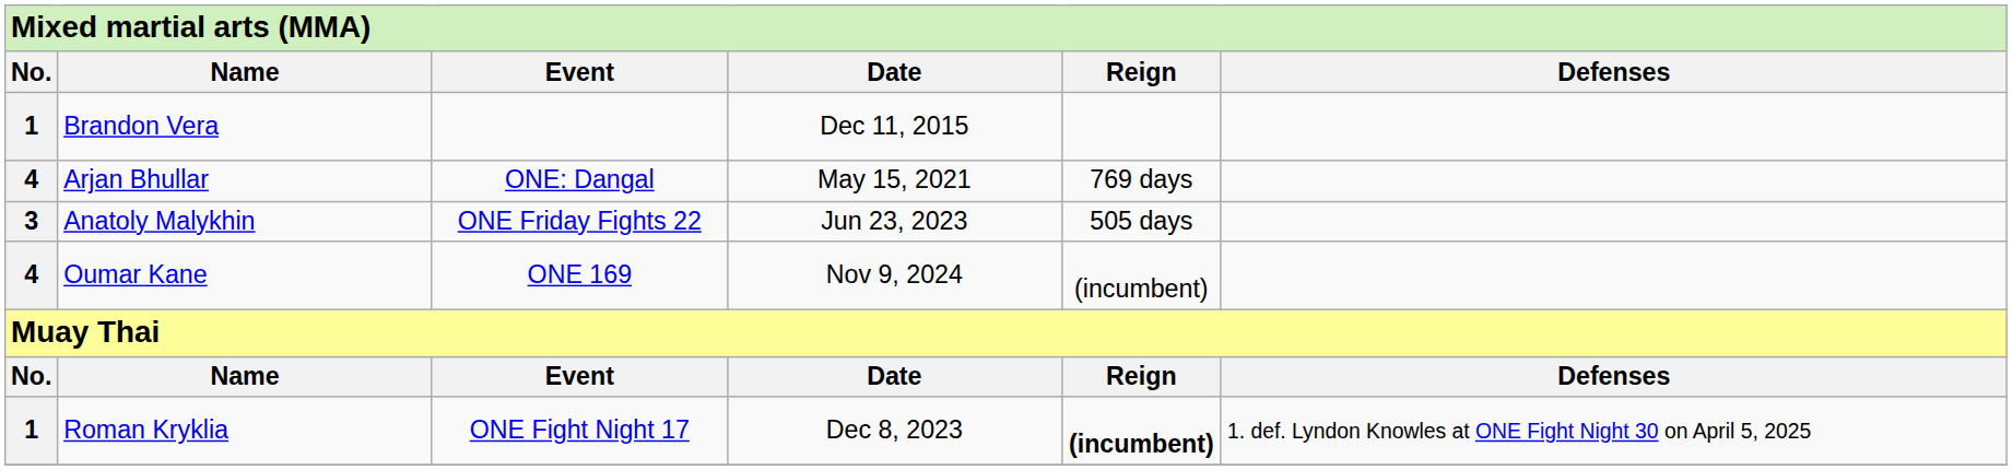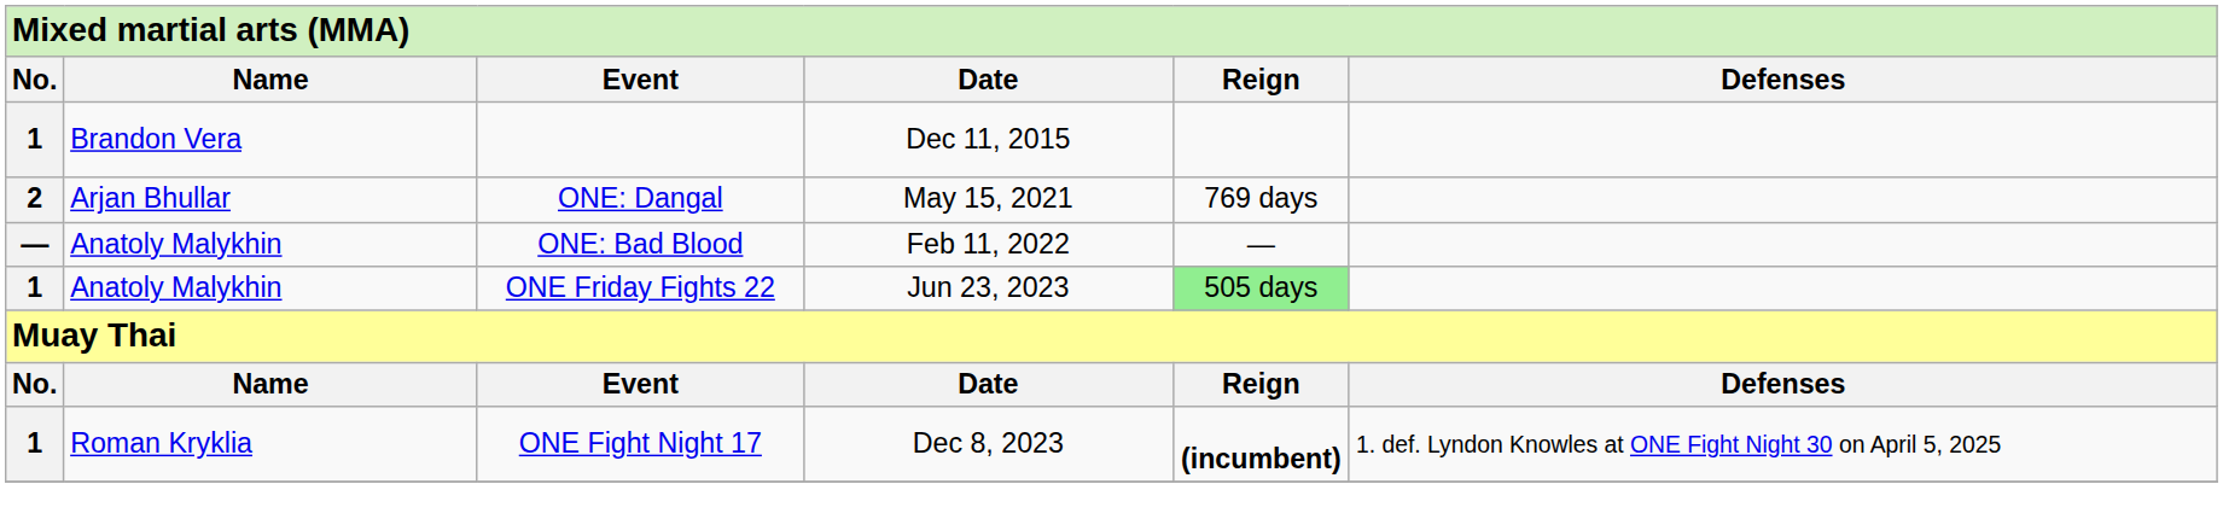 <table class="wikitable" width=100%>
 <tr>
 <td align=left colspan="6" bgcolor="#D0F0C0"><big><strong>Mixed martial arts (MMA)</strong></big></td>
 </tr>
 <tr>
 <th width=1%>No.</th>
 <th width=19%>Name</th>
 <th width=15%>Event</th>
 <th width=17%>Date</th>
 <th width=8%>Reign</th>
 <th width=40%>Defenses</th>
 </tr>
 <tr>
 <th>1</th>
 <td> <a href='#'>Brandon Vera</a><br></td>
 <td align=center><br></td>
 <td align=center>Dec 11, 2015</td>
 <td align=center></td>
 <td><br><br></td>
 </tr>
 <tr>
-<th>4</th>
+<th>2</th>
 <td> <a href='#'>Arjan Bhullar</a></td>
 <td align=center><a href='#'>ONE: Dangal</a><br></td>
 <td align=center>May 15, 2021</td>
 <td align=center>769 days</td>
 <td></td>
 </tr>
 <tr>
-<th>3</th>
+<th>—</th>
+<td> <a href='#'>Anatoly Malykhin</a> <br> </td>
+<td align=center><a href='#'>ONE: Bad Blood</a><br></td>
+<td align=center>Feb 11, 2022</td>
+<td align=center>—</td>
+<td></td>
+</tr>
+<tr>
+<th>1</th>
 <td> <a href='#'>Anatoly Malykhin</a></td>
 <td align=center><a href='#'>ONE Friday Fights 22</a><br></td>
 <td align=center>Jun 23, 2023</td>
-<td align=center>505 days</td>
-<td></td>
-</tr>
-<tr>
-<th>4</th>
-<td> <a href='#'>Oumar Kane</a></td>
-<td align=center><a href='#'>ONE 169</a><br></td>
-<td align=center>Nov 9, 2024</td>
-<td align=center><br>(incumbent)</td>
+<td align=center style="background: lightgreen;">505 days</td>
 <td></td>
 </tr>
 <tr>
 <td align=left colspan="6" bgcolor="#FFFF99"><big><strong>Muay Thai</strong></big></td>
 </tr>
 <tr>
 <th width=1%>No.</th>
 <th width=19%>Name</th>
 <th width=15%>Event</th>
 <th width=17%>Date</th>
 <th width=8%>Reign</th>
 <th width=40%>Defenses</th>
 </tr>
 <tr>
 <th>1</th>
 <td> <a href='#'>Roman Kryklia</a><br></td>
 <td align=center><a href='#'>ONE Fight Night 17</a><br></td>
 <td align=center>Dec 8, 2023</td>
 <td align=center><strong><br>(incumbent)<br></strong></td>
 <td><small>1. def. Lyndon Knowles at <a href='#'>ONE Fight Night 30</a> on April 5, 2025</small></td>
 </tr>
 <tr>
 </tr>
 </table>
